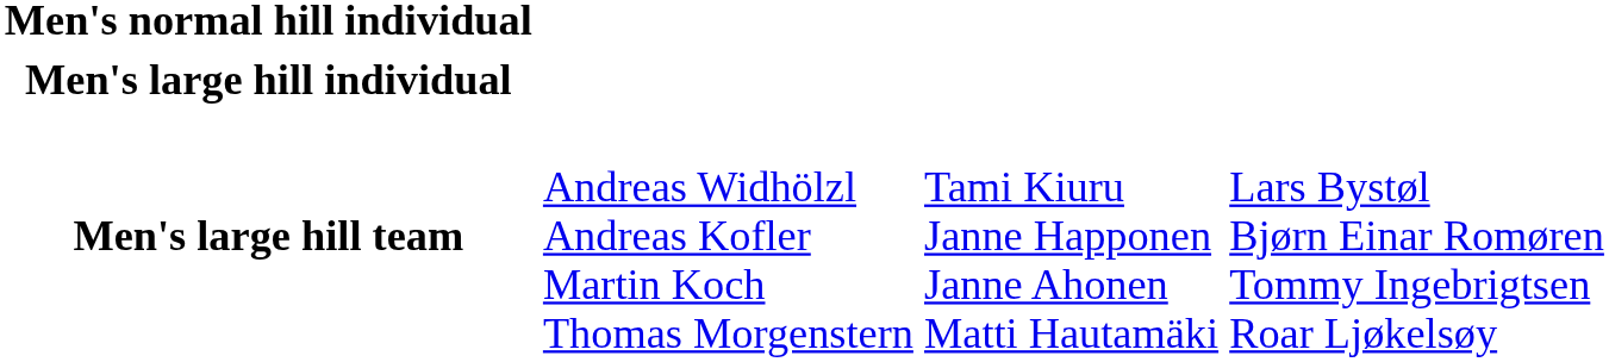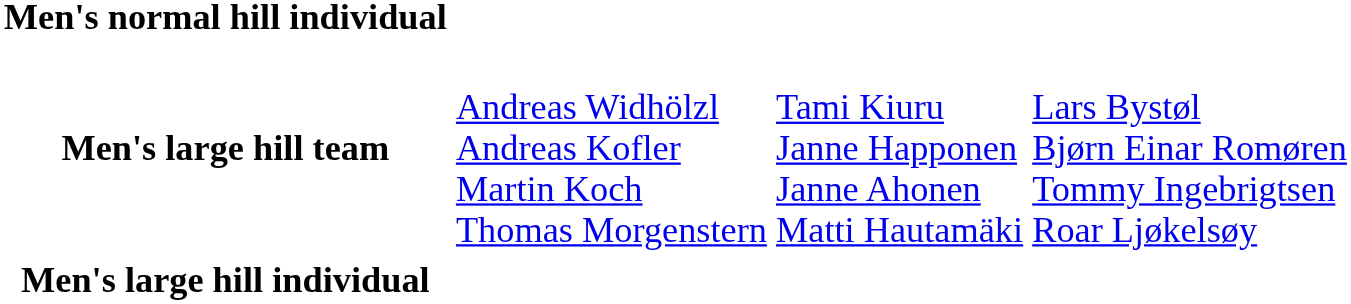 <table>
 <tr>
 <th scope="row">Men's normal hill individual<br></th>
-<td></td>
-<td></td>
-<td></td>
-</tr>
-<tr>
-<th scope="row">Men's large hill individual<br></th>
 <td></td>
 <td></td>
 <td></td>
 </tr>
 <tr>
 <th scope="row">Men's large hill team<br></th>
 <td><br><a href='#'>Andreas Widhölzl</a><br><a href='#'>Andreas Kofler</a><br><a href='#'>Martin Koch</a><br><a href='#'>Thomas Morgenstern</a></td>
 <td><br><a href='#'>Tami Kiuru</a><br><a href='#'>Janne Happonen</a><br><a href='#'>Janne Ahonen</a><br><a href='#'>Matti Hautamäki</a></td>
 <td><br><a href='#'>Lars Bystøl</a><br><a href='#'>Bjørn Einar Romøren</a><br><a href='#'>Tommy Ingebrigtsen</a><br><a href='#'>Roar Ljøkelsøy</a></td>
 </tr>
+<tr>
+<th scope="row">Men's large hill individual<br></th>
+<td></td>
+<td></td>
+<td></td>
+</tr>
 </table>
